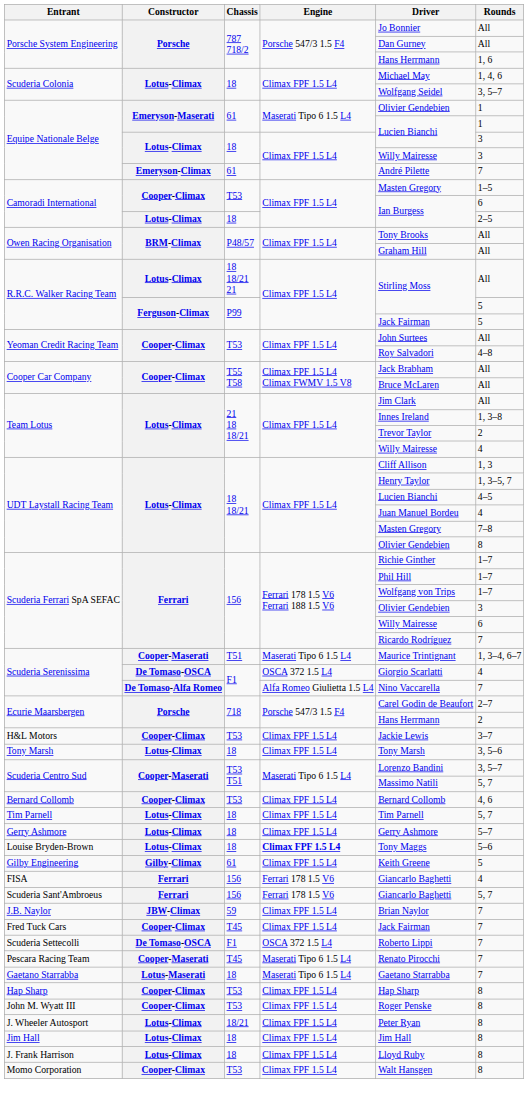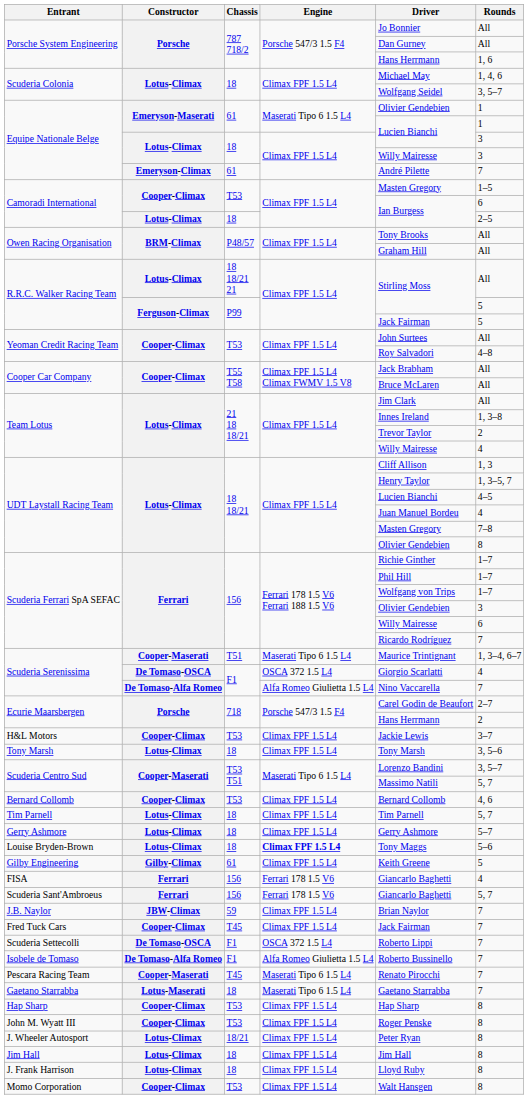 <table class="wikitable sortable" style="font-size: 85%">
 <tr>
 <th>Entrant</th>
 <th>Constructor</th>
 <th>Chassis</th>
 <th>Engine</th>
 <th>Driver</th>
 <th>Rounds</th>
 </tr>
 <tr>
 <td rowspan=3> <a href='#'>Porsche System Engineering</a></td>
 <th rowspan=3><a href='#'>Porsche</a></th>
 <td rowspan=3><a href='#'>787</a><br><a href='#'>718/2</a></td>
 <td rowspan=3><a href='#'>Porsche</a> 547/3 1.5 <a href='#'>F4</a></td>
 <td> <a href='#'>Jo Bonnier</a></td>
 <td>All</td>
 </tr>
 <tr>
 <td> <a href='#'>Dan Gurney</a></td>
 <td>All</td>
 </tr>
 <tr>
 <td> <a href='#'>Hans Herrmann</a></td>
 <td>1, 6</td>
 </tr>
 <tr>
 <td rowspan=2> <a href='#'>Scuderia Colonia</a></td>
 <th rowspan=2><a href='#'>Lotus</a>-<a href='#'>Climax</a></th>
 <td rowspan=2><a href='#'>18</a></td>
 <td rowspan=2><a href='#'>Climax FPF 1.5 L4</a></td>
 <td> <a href='#'>Michael May</a></td>
 <td>1, 4, 6</td>
 </tr>
 <tr>
 <td> <a href='#'>Wolfgang Seidel</a></td>
 <td>3, 5–7</td>
 </tr>
 <tr>
 <td rowspan=5> <a href='#'>Equipe Nationale Belge</a></td>
 <th rowspan=2><a href='#'>Emeryson</a>-<a href='#'>Maserati</a></th>
 <td rowspan=2><a href='#'>61</a></td>
 <td rowspan=2><a href='#'>Maserati</a> Tipo 6 1.5 <a href='#'>L4</a></td>
 <td> <a href='#'>Olivier Gendebien</a></td>
 <td>1</td>
 </tr>
 <tr>
 <td rowspan=2> <a href='#'>Lucien Bianchi</a></td>
 <td>1</td>
 </tr>
 <tr>
 <th rowspan=2><a href='#'>Lotus</a>-<a href='#'>Climax</a></th>
 <td rowspan=2><a href='#'>18</a></td>
 <td rowspan=3><a href='#'>Climax FPF 1.5 L4</a></td>
 <td>3</td>
 </tr>
 <tr>
 <td> <a href='#'>Willy Mairesse</a></td>
 <td>3</td>
 </tr>
 <tr>
 <th><a href='#'>Emeryson</a>-<a href='#'>Climax</a></th>
 <td><a href='#'>61</a></td>
 <td> <a href='#'>André Pilette</a></td>
 <td>7</td>
 </tr>
 <tr>
 <td rowspan=3> <a href='#'>Camoradi International</a></td>
 <th rowspan=2><a href='#'>Cooper</a>-<a href='#'>Climax</a></th>
 <td rowspan=2><a href='#'>T53</a></td>
 <td rowspan=3><a href='#'>Climax FPF 1.5 L4</a></td>
 <td> <a href='#'>Masten Gregory</a></td>
 <td>1–5</td>
 </tr>
 <tr>
 <td rowspan=2> <a href='#'>Ian Burgess</a></td>
 <td>6</td>
 </tr>
 <tr>
 <th><a href='#'>Lotus</a>-<a href='#'>Climax</a></th>
 <td><a href='#'>18</a></td>
 <td>2–5</td>
 </tr>
 <tr>
 <td rowspan=2> <a href='#'>Owen Racing Organisation</a></td>
 <th rowspan=2><a href='#'>BRM</a>-<a href='#'>Climax</a></th>
 <td rowspan=2><a href='#'>P48/57</a></td>
 <td rowspan=2><a href='#'>Climax FPF 1.5 L4</a></td>
 <td> <a href='#'>Tony Brooks</a></td>
 <td>All</td>
 </tr>
 <tr>
 <td> <a href='#'>Graham Hill</a></td>
 <td>All</td>
 </tr>
 <tr>
 <td rowspan=3> <a href='#'>R.R.C. Walker Racing Team</a></td>
 <th><a href='#'>Lotus</a>-<a href='#'>Climax</a></th>
 <td><a href='#'>18</a><br><a href='#'>18/21</a><br><a href='#'>21</a></td>
 <td rowspan=3><a href='#'>Climax FPF 1.5 L4</a></td>
 <td rowspan=2> <a href='#'>Stirling Moss</a></td>
 <td>All</td>
 </tr>
 <tr>
 <th rowspan=2><a href='#'>Ferguson</a>-<a href='#'>Climax</a></th>
 <td rowspan=2><a href='#'>P99</a></td>
 <td>5</td>
 </tr>
 <tr>
 <td> <a href='#'>Jack Fairman</a></td>
 <td>5</td>
 </tr>
 <tr>
 <td rowspan=2> <a href='#'>Yeoman Credit Racing Team</a></td>
 <th rowspan=2><a href='#'>Cooper</a>-<a href='#'>Climax</a></th>
 <td rowspan=2><a href='#'>T53</a></td>
 <td rowspan=2><a href='#'>Climax FPF 1.5 L4</a></td>
 <td> <a href='#'>John Surtees</a></td>
 <td>All</td>
 </tr>
 <tr>
 <td> <a href='#'>Roy Salvadori</a></td>
 <td>4–8</td>
 </tr>
 <tr>
 <td rowspan=2> <a href='#'>Cooper Car Company</a></td>
 <th rowspan=2><a href='#'>Cooper</a>-<a href='#'>Climax</a></th>
 <td rowspan=2><a href='#'>T55</a><br><a href='#'>T58</a></td>
 <td rowspan=2><a href='#'>Climax FPF 1.5 L4</a><br><a href='#'>Climax FWMV 1.5 V8</a></td>
 <td> <a href='#'>Jack Brabham</a></td>
 <td>All</td>
 </tr>
 <tr>
 <td> <a href='#'>Bruce McLaren</a></td>
 <td>All</td>
 </tr>
 <tr>
 <td rowspan=4> <a href='#'>Team Lotus</a></td>
 <th rowspan=4><a href='#'>Lotus</a>-<a href='#'>Climax</a></th>
 <td rowspan=4><a href='#'>21</a><br><a href='#'>18</a><br><a href='#'>18/21</a></td>
 <td rowspan=4><a href='#'>Climax FPF 1.5 L4</a></td>
 <td> <a href='#'>Jim Clark</a></td>
 <td>All</td>
 </tr>
 <tr>
 <td> <a href='#'>Innes Ireland</a></td>
 <td>1, 3–8</td>
 </tr>
 <tr>
 <td> <a href='#'>Trevor Taylor</a></td>
 <td>2</td>
 </tr>
 <tr>
 <td> <a href='#'>Willy Mairesse</a></td>
 <td>4</td>
 </tr>
 <tr>
 <td rowspan=6> <a href='#'>UDT Laystall Racing Team</a></td>
 <th rowspan=6><a href='#'>Lotus</a>-<a href='#'>Climax</a></th>
 <td rowspan=6><a href='#'>18</a><br><a href='#'>18/21</a></td>
 <td rowspan=6><a href='#'>Climax FPF 1.5 L4</a></td>
 <td> <a href='#'>Cliff Allison</a></td>
 <td>1, 3</td>
 </tr>
 <tr>
 <td> <a href='#'>Henry Taylor</a></td>
 <td>1, 3–5, 7</td>
 </tr>
 <tr>
 <td> <a href='#'>Lucien Bianchi</a></td>
 <td>4–5</td>
 </tr>
 <tr>
 <td> <a href='#'>Juan Manuel Bordeu</a></td>
 <td>4</td>
 </tr>
 <tr>
 <td> <a href='#'>Masten Gregory</a></td>
 <td>7–8</td>
 </tr>
 <tr>
 <td> <a href='#'>Olivier Gendebien</a></td>
 <td>8</td>
 </tr>
 <tr>
 <td rowspan=6> <a href='#'>Scuderia Ferrari</a> SpA SEFAC</td>
 <th rowspan=6><a href='#'>Ferrari</a></th>
 <td rowspan=6><a href='#'>156</a></td>
 <td rowspan=6><a href='#'>Ferrari</a> 178 1.5 <a href='#'>V6</a><br><a href='#'>Ferrari</a> 188 1.5 <a href='#'>V6</a></td>
 <td> <a href='#'>Richie Ginther</a></td>
 <td>1–7</td>
 </tr>
 <tr>
 <td> <a href='#'>Phil Hill</a></td>
 <td>1–7</td>
 </tr>
 <tr>
 <td> <a href='#'>Wolfgang von Trips</a></td>
 <td>1–7</td>
 </tr>
 <tr>
 <td> <a href='#'>Olivier Gendebien</a></td>
 <td>3</td>
 </tr>
 <tr>
 <td> <a href='#'>Willy Mairesse</a></td>
 <td>6</td>
 </tr>
 <tr>
 <td> <a href='#'>Ricardo Rodríguez</a></td>
 <td>7</td>
 </tr>
 <tr>
 <td rowspan=3> <a href='#'>Scuderia Serenissima</a></td>
 <th><a href='#'>Cooper</a>-<a href='#'>Maserati</a></th>
 <td><a href='#'>T51</a></td>
 <td><a href='#'>Maserati</a> Tipo 6 1.5 <a href='#'>L4</a></td>
 <td> <a href='#'>Maurice Trintignant</a></td>
 <td>1, 3–4, 6–7</td>
 </tr>
 <tr>
 <th><a href='#'>De Tomaso</a>-<a href='#'>OSCA</a></th>
 <td rowspan=2><a href='#'>F1</a></td>
 <td><a href='#'>OSCA</a> 372 1.5 <a href='#'>L4</a></td>
 <td> <a href='#'>Giorgio Scarlatti</a></td>
 <td>4</td>
 </tr>
 <tr>
 <th><a href='#'>De Tomaso</a>-<a href='#'>Alfa Romeo</a></th>
 <td><a href='#'>Alfa Romeo</a> Giulietta 1.5 <a href='#'>L4</a></td>
 <td> <a href='#'>Nino Vaccarella</a></td>
 <td>7</td>
 </tr>
 <tr>
 <td rowspan=2> <a href='#'>Ecurie Maarsbergen</a></td>
 <th rowspan=2><a href='#'>Porsche</a></th>
 <td rowspan=2><a href='#'>718</a></td>
 <td rowspan=2><a href='#'>Porsche</a> 547/3 1.5 <a href='#'>F4</a></td>
 <td> <a href='#'>Carel Godin de Beaufort</a></td>
 <td>2–7</td>
 </tr>
 <tr>
 <td> <a href='#'>Hans Herrmann</a></td>
 <td>2</td>
 </tr>
 <tr>
 <td> H&L Motors</td>
 <th><a href='#'>Cooper</a>-<a href='#'>Climax</a></th>
 <td><a href='#'>T53</a></td>
 <td><a href='#'>Climax FPF 1.5 L4</a></td>
 <td> <a href='#'>Jackie Lewis</a></td>
 <td>3–7</td>
 </tr>
 <tr>
 <td> <a href='#'>Tony Marsh</a></td>
 <th><a href='#'>Lotus</a>-<a href='#'>Climax</a></th>
 <td><a href='#'>18</a></td>
 <td><a href='#'>Climax FPF 1.5 L4</a></td>
 <td> <a href='#'>Tony Marsh</a></td>
 <td>3, 5–6</td>
 </tr>
 <tr>
 <td rowspan=2> <a href='#'>Scuderia Centro Sud</a></td>
 <th rowspan=2><a href='#'>Cooper</a>-<a href='#'>Maserati</a></th>
 <td rowspan=2><a href='#'>T53</a><br><a href='#'>T51</a></td>
 <td rowspan=2><a href='#'>Maserati</a> Tipo 6 1.5 <a href='#'>L4</a></td>
 <td> <a href='#'>Lorenzo Bandini</a></td>
 <td>3, 5–7</td>
 </tr>
 <tr>
 <td> <a href='#'>Massimo Natili</a></td>
 <td>5, 7</td>
 </tr>
 <tr>
 <td> <a href='#'>Bernard Collomb</a></td>
 <th><a href='#'>Cooper</a>-<a href='#'>Climax</a></th>
 <td><a href='#'>T53</a></td>
 <td><a href='#'>Climax FPF 1.5 L4</a></td>
 <td> <a href='#'>Bernard Collomb</a></td>
 <td>4, 6</td>
 </tr>
 <tr>
 <td> <a href='#'>Tim Parnell</a></td>
 <th><a href='#'>Lotus</a>-<a href='#'>Climax</a></th>
 <td><a href='#'>18</a></td>
 <td><a href='#'>Climax FPF 1.5 L4</a></td>
 <td> <a href='#'>Tim Parnell</a></td>
 <td>5, 7</td>
 </tr>
 <tr>
 <td> <a href='#'>Gerry Ashmore</a></td>
 <th><a href='#'>Lotus</a>-<a href='#'>Climax</a></th>
 <td><a href='#'>18</a></td>
 <td><a href='#'>Climax FPF 1.5 L4</a></td>
 <td> <a href='#'>Gerry Ashmore</a></td>
 <td>5–7</td>
 </tr>
 <tr>
 <td> Louise Bryden-Brown</td>
 <th><a href='#'>Lotus</a>-<a href='#'>Climax</a></th>
 <td><a href='#'>18</a></td>
 <td><strong><a href='#'>Climax FPF 1.5 L4</a></strong></td>
 <td> <a href='#'>Tony Maggs</a></td>
 <td>5–6</td>
 </tr>
 <tr>
 <td> <a href='#'>Gilby Engineering</a></td>
 <th><a href='#'>Gilby</a>-<a href='#'>Climax</a></th>
 <td><a href='#'>61</a></td>
 <td><a href='#'>Climax FPF 1.5 L4</a></td>
 <td> <a href='#'>Keith Greene</a></td>
 <td>5</td>
 </tr>
 <tr>
 <td> FISA</td>
 <th><a href='#'>Ferrari</a></th>
 <td><a href='#'>156</a></td>
 <td><a href='#'>Ferrari</a> 178 1.5 <a href='#'>V6</a></td>
 <td> <a href='#'>Giancarlo Baghetti</a></td>
 <td>4</td>
 </tr>
 <tr>
 <td> Scuderia Sant'Ambroeus</td>
 <th><a href='#'>Ferrari</a></th>
 <td><a href='#'>156</a></td>
 <td><a href='#'>Ferrari</a> 178 1.5 <a href='#'>V6</a></td>
 <td> <a href='#'>Giancarlo Baghetti</a></td>
 <td>5, 7</td>
 </tr>
 <tr>
 <td> <a href='#'>J.B. Naylor</a></td>
 <th><a href='#'>JBW</a>-<a href='#'>Climax</a></th>
 <td><a href='#'>59</a></td>
 <td><a href='#'>Climax FPF 1.5 L4</a></td>
 <td> <a href='#'>Brian Naylor</a></td>
 <td>7</td>
 </tr>
 <tr>
 <td> Fred Tuck Cars</td>
 <th><a href='#'>Cooper</a>-<a href='#'>Climax</a></th>
 <td><a href='#'>T45</a></td>
 <td><a href='#'>Climax FPF 1.5 L4</a></td>
 <td> <a href='#'>Jack Fairman</a></td>
 <td>7</td>
 </tr>
 <tr>
 <td> Scuderia Settecolli</td>
 <th><a href='#'>De Tomaso</a>-<a href='#'>OSCA</a></th>
 <td><a href='#'>F1</a></td>
 <td><a href='#'>OSCA</a> 372 1.5 <a href='#'>L4</a></td>
 <td> <a href='#'>Roberto Lippi</a></td>
 <td>7</td>
 </tr>
 <tr>
+<td> <a href='#'>Isobele de Tomaso</a></td>
+<th><a href='#'>De Tomaso</a>-<a href='#'>Alfa Romeo</a></th>
+<td><a href='#'>F1</a></td>
+<td><a href='#'>Alfa Romeo</a> Giulietta 1.5 <a href='#'>L4</a></td>
+<td> <a href='#'>Roberto Bussinello</a></td>
+<td>7</td>
+</tr>
+<tr>
 <td> Pescara Racing Team</td>
 <th><a href='#'>Cooper</a>-<a href='#'>Maserati</a></th>
 <td><a href='#'>T45</a></td>
 <td><a href='#'>Maserati</a> Tipo 6 1.5 <a href='#'>L4</a></td>
 <td> <a href='#'>Renato Pirocchi</a></td>
 <td>7</td>
 </tr>
 <tr>
 <td> <a href='#'>Gaetano Starrabba</a></td>
 <th><a href='#'>Lotus</a>-<a href='#'>Maserati</a></th>
 <td><a href='#'>18</a></td>
 <td><a href='#'>Maserati</a> Tipo 6 1.5 <a href='#'>L4</a></td>
 <td> <a href='#'>Gaetano Starrabba</a></td>
 <td>7</td>
 </tr>
 <tr>
 <td> <a href='#'>Hap Sharp</a></td>
 <th><a href='#'>Cooper</a>-<a href='#'>Climax</a></th>
 <td><a href='#'>T53</a></td>
 <td><a href='#'>Climax FPF 1.5 L4</a></td>
 <td> <a href='#'>Hap Sharp</a></td>
 <td>8</td>
 </tr>
 <tr>
 <td> John M. Wyatt III</td>
 <th><a href='#'>Cooper</a>-<a href='#'>Climax</a></th>
 <td><a href='#'>T53</a></td>
 <td><a href='#'>Climax FPF 1.5 L4</a></td>
 <td> <a href='#'>Roger Penske</a></td>
 <td>8</td>
 </tr>
 <tr>
 <td> J. Wheeler Autosport</td>
 <th><a href='#'>Lotus</a>-<a href='#'>Climax</a></th>
 <td><a href='#'>18/21</a></td>
 <td><a href='#'>Climax FPF 1.5 L4</a></td>
 <td> <a href='#'>Peter Ryan</a></td>
 <td>8</td>
 </tr>
 <tr>
 <td> <a href='#'>Jim Hall</a></td>
 <th><a href='#'>Lotus</a>-<a href='#'>Climax</a></th>
 <td><a href='#'>18</a></td>
 <td><a href='#'>Climax FPF 1.5 L4</a></td>
 <td> <a href='#'>Jim Hall</a></td>
 <td>8</td>
 </tr>
 <tr>
 <td> J. Frank Harrison</td>
 <th><a href='#'>Lotus</a>-<a href='#'>Climax</a></th>
 <td><a href='#'>18</a></td>
 <td><a href='#'>Climax FPF 1.5 L4</a></td>
 <td> <a href='#'>Lloyd Ruby</a></td>
 <td>8</td>
 </tr>
 <tr>
 <td> Momo Corporation</td>
 <th><a href='#'>Cooper</a>-<a href='#'>Climax</a></th>
 <td><a href='#'>T53</a></td>
 <td><a href='#'>Climax FPF 1.5 L4</a></td>
 <td> <a href='#'>Walt Hansgen</a></td>
 <td>8</td>
 </tr>
 </table>
